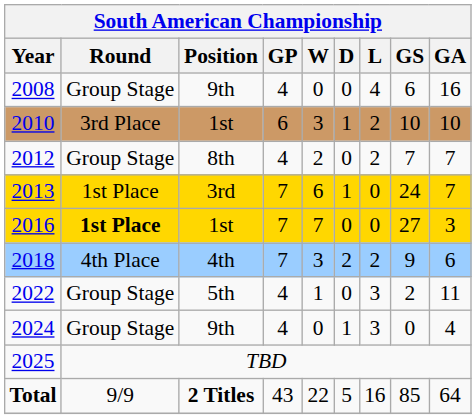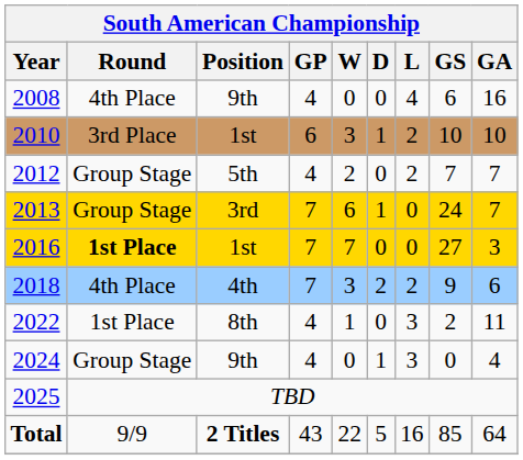 <table class="wikitable" style="text-align: center;">
 <tr>
 <th colspan=9><a href='#'>South American Championship</a></th>
 </tr>
 <tr>
 <th>Year</th>
 <th>Round</th>
 <th>Position</th>
 <th>GP</th>
 <th>W</th>
 <th>D</th>
 <th>L</th>
 <th>GS</th>
 <th>GA</th>
 </tr>
 <tr>
 <td> <a href='#'>2008</a></td>
-<td>Group Stage</td>
+<td>4th Place</td>
 <td>9th</td>
 <td>4</td>
 <td>0</td>
 <td>0</td>
 <td>4</td>
 <td>6</td>
 <td>16</td>
 </tr>
 <tr bgcolor=#CC9966>
 <td> <a href='#'>2010</a></td>
 <td>3rd Place</td>
 <td>1st</td>
 <td>6</td>
 <td>3</td>
 <td>1</td>
 <td>2</td>
 <td>10</td>
 <td>10</td>
 </tr>
 <tr>
 <td> <a href='#'>2012</a></td>
 <td>Group Stage</td>
-<td>8th</td>
+<td>5th</td>
 <td>4</td>
 <td>2</td>
 <td>0</td>
 <td>2</td>
 <td>7</td>
 <td>7</td>
 </tr>
 <tr bgcolor=gold>
 <td> <a href='#'>2013</a></td>
-<td>1st Place</td>
+<td>Group Stage</td>
 <td>3rd</td>
 <td>7</td>
 <td>6</td>
 <td>1</td>
 <td>0</td>
 <td>24</td>
 <td>7</td>
 </tr>
 <tr bgcolor=gold>
 <td> <a href='#'>2016</a></td>
 <td><strong>1st Place</strong></td>
 <td>1st</td>
 <td>7</td>
 <td>7</td>
 <td>0</td>
 <td>0</td>
 <td>27</td>
 <td>3</td>
 </tr>
 <tr style="background:#9acdff;">
 <td> <a href='#'>2018</a></td>
 <td>4th Place</td>
 <td>4th</td>
 <td>7</td>
 <td>3</td>
 <td>2</td>
 <td>2</td>
 <td>9</td>
 <td>6</td>
 </tr>
 <tr>
 <td> <a href='#'>2022</a></td>
-<td>Group Stage</td>
-<td>5th</td>
+<td>1st Place</td>
+<td>8th</td>
 <td>4</td>
 <td>1</td>
 <td>0</td>
 <td>3</td>
 <td>2</td>
 <td>11</td>
 </tr>
 <tr>
 <td> <a href='#'>2024</a></td>
 <td>Group Stage</td>
 <td>9th</td>
 <td>4</td>
 <td>0</td>
 <td>1</td>
 <td>3</td>
 <td>0</td>
 <td>4</td>
 </tr>
 <tr>
 <td> <a href='#'>2025</a></td>
 <td colspan=8><em>TBD</em></td>
 </tr>
 <tr>
 <td><strong>Total</strong></td>
 <td>9/9</td>
 <td><strong>2 Titles</strong></td>
 <td>43</td>
 <td>22</td>
 <td>5</td>
 <td>16</td>
 <td>85</td>
 <td>64</td>
 </tr>
 <tr>
 </tr>
 </table>
